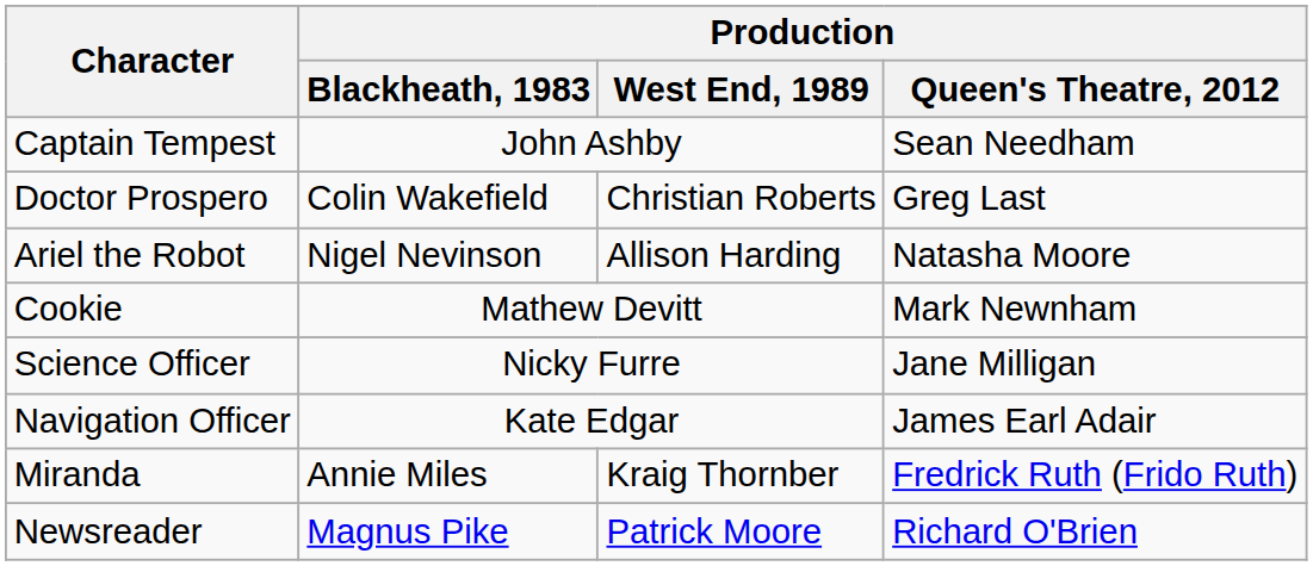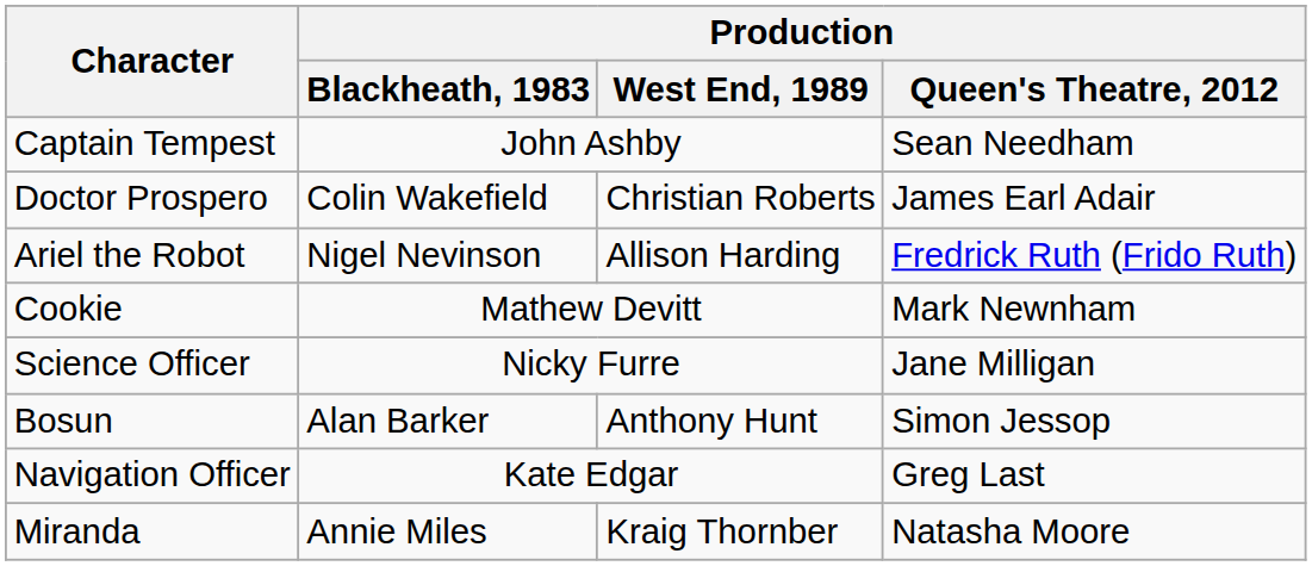 <table class="wikitable">
 <tr>
 <th rowspan="2">Character</th>
 <th colspan="3">Production</th>
 </tr>
 <tr>
 <th>Blackheath, 1983</th>
 <th>West End, 1989</th>
 <th>Queen's Theatre, 2012</th>
 </tr>
 <tr>
 <td>Captain Tempest</td>
 <td colspan=2 align=center>John Ashby</td>
 <td>Sean Needham</td>
 </tr>
 <tr>
 <td>Doctor Prospero</td>
 <td>Colin Wakefield</td>
 <td>Christian Roberts</td>
-<td>Greg Last</td>
+<td>James Earl Adair</td>
 </tr>
 <tr>
 <td>Ariel the Robot</td>
 <td>Nigel Nevinson</td>
 <td>Allison Harding</td>
-<td>Natasha Moore</td>
+<td><a href='#'>Fredrick Ruth</a> (<a href='#'>Frido Ruth</a>)</td>
 </tr>
 <tr>
 <td>Cookie</td>
 <td colspan=2 align=center>Mathew Devitt</td>
 <td>Mark Newnham</td>
 </tr>
 <tr>
 <td>Science Officer</td>
 <td colspan=2 align=center>Nicky Furre</td>
 <td>Jane Milligan</td>
 </tr>
 <tr>
+<td>Bosun</td>
+<td>Alan Barker</td>
+<td>Anthony Hunt</td>
+<td>Simon Jessop</td>
+</tr>
+<tr>
 <td>Navigation Officer</td>
 <td colspan=2 align=center>Kate Edgar</td>
-<td>James Earl Adair</td>
+<td>Greg Last</td>
 </tr>
 <tr>
 <td>Miranda</td>
 <td>Annie Miles</td>
 <td>Kraig Thornber</td>
-<td><a href='#'>Fredrick Ruth</a> (<a href='#'>Frido Ruth</a>)</td>
-</tr>
-<tr>
-<td>Newsreader</td>
-<td><a href='#'>Magnus Pike</a></td>
-<td><a href='#'>Patrick Moore</a></td>
-<td><a href='#'>Richard O'Brien</a></td>
+<td>Natasha Moore</td>
 </tr>
 </table>
